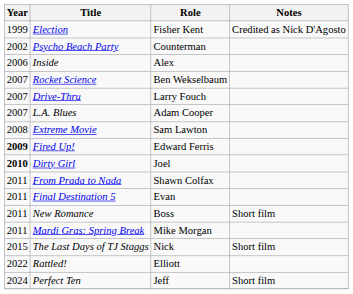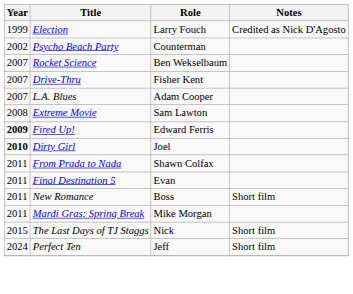 <table class="wikitable sortable">
 <tr>
 <th>Year</th>
 <th>Title</th>
 <th>Role</th>
 <th class="unsortable">Notes</th>
 </tr>
 <tr>
 <td>1999</td>
 <td><em><a href='#'>Election</a></em></td>
-<td>Fisher Kent</td>
+<td>Larry Fouch</td>
 <td>Credited as Nick D'Agosto</td>
 </tr>
 <tr>
 <td>2002</td>
 <td><em><a href='#'>Psycho Beach Party</a></em></td>
 <td>Counterman</td>
-<td></td>
-</tr>
-<tr>
-<td>2006</td>
-<td><em>Inside</em></td>
-<td>Alex</td>
 <td></td>
 </tr>
 <tr>
 <td>2007</td>
 <td><em><a href='#'>Rocket Science</a></em></td>
 <td>Ben Wekselbaum</td>
 <td></td>
 </tr>
 <tr>
 <td>2007</td>
 <td><em><a href='#'>Drive-Thru</a></em></td>
-<td>Larry Fouch</td>
+<td>Fisher Kent</td>
 <td></td>
 </tr>
 <tr>
 <td>2007</td>
 <td><em>L.A. Blues</em></td>
 <td>Adam Cooper</td>
 <td></td>
 </tr>
 <tr>
 <td>2008</td>
 <td><em><a href='#'>Extreme Movie</a></em></td>
 <td>Sam Lawton</td>
 <td></td>
 </tr>
 <tr>
 <td><strong>2009</strong></td>
 <td><em><a href='#'>Fired Up!</a></em></td>
 <td>Edward Ferris</td>
 <td></td>
 </tr>
 <tr>
 <td><strong>2010</strong></td>
 <td><em><a href='#'>Dirty Girl</a></em></td>
 <td>Joel</td>
 <td></td>
 </tr>
 <tr>
 <td>2011</td>
 <td><em><a href='#'>From Prada to Nada</a></em></td>
 <td>Shawn Colfax</td>
 <td></td>
 </tr>
 <tr>
 <td>2011</td>
 <td><em><a href='#'>Final Destination 5</a></em></td>
 <td>Evan</td>
 <td></td>
 </tr>
 <tr>
 <td>2011</td>
 <td><em>New Romance</em></td>
 <td>Boss</td>
 <td>Short film</td>
 </tr>
 <tr>
 <td>2011</td>
 <td><em><a href='#'>Mardi Gras: Spring Break</a></em></td>
 <td>Mike Morgan</td>
 <td></td>
 </tr>
 <tr>
 <td>2015</td>
 <td><em>The Last Days of TJ Staggs</em></td>
 <td>Nick</td>
 <td>Short film</td>
 </tr>
 <tr>
-<td>2022</td>
-<td><em>Rattled!</em></td>
-<td>Elliott</td>
-<td></td>
-</tr>
-<tr>
 <td>2024</td>
 <td><em>Perfect Ten</em></td>
 <td>Jeff</td>
 <td>Short film</td>
 </tr>
 <tr>
 </tr>
 </table>
